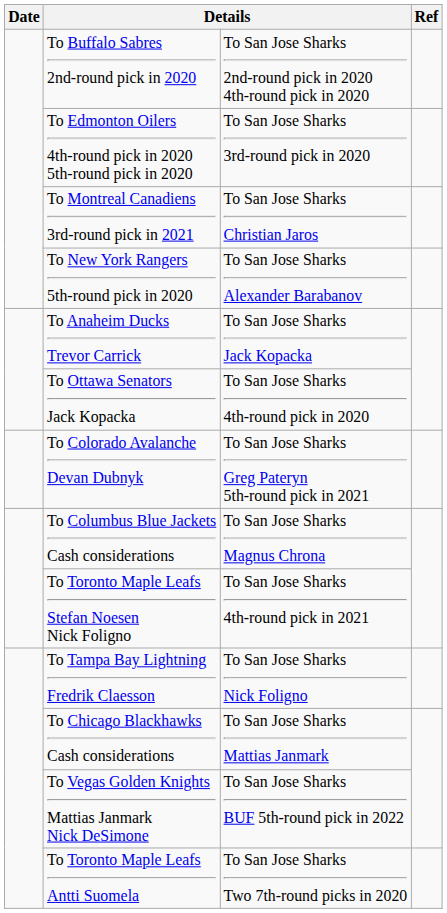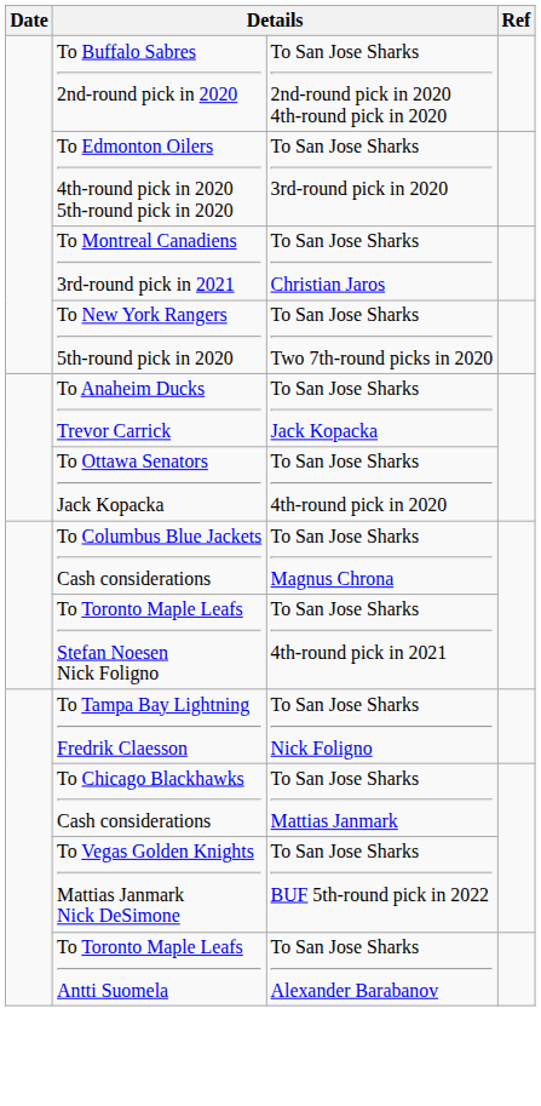 <table class="wikitable">
 <tr>
 <th>Date</th>
 <th colspan="2">Details</th>
 <th>Ref</th>
 </tr>
 <tr>
 <td rowspan=4></td>
 <td valign="top">To <a href='#'>Buffalo Sabres</a><hr>2nd-round pick in <a href='#'>2020</a></td>
 <td valign="top">To San Jose Sharks<hr>2nd-round pick in 2020<br>4th-round pick in 2020</td>
 <td></td>
 </tr>
 <tr>
 <td valign="top">To <a href='#'>Edmonton Oilers</a><hr>4th-round pick in 2020<br>5th-round pick in 2020</td>
 <td valign="top">To San Jose Sharks<hr>3rd-round pick in 2020</td>
 <td></td>
 </tr>
 <tr>
 <td valign="top">To <a href='#'>Montreal Canadiens</a><hr>3rd-round pick in <a href='#'>2021</a></td>
 <td valign="top">To San Jose Sharks<hr><a href='#'>Christian Jaros</a></td>
 <td></td>
 </tr>
 <tr>
 <td valign="top">To <a href='#'>New York Rangers</a><hr>5th-round pick in 2020</td>
-<td valign="top">To San Jose Sharks<hr><a href='#'>Alexander Barabanov</a></td>
+<td valign="top">To San Jose Sharks<hr>Two 7th-round picks in 2020</td>
 <td></td>
 </tr>
 <tr>
 <td rowspan=2></td>
 <td valign="top">To <a href='#'>Anaheim Ducks</a><hr><a href='#'>Trevor Carrick</a></td>
 <td valign="top">To San Jose Sharks<hr><a href='#'>Jack Kopacka</a></td>
 <td rowspan=2></td>
 </tr>
 <tr>
 <td valign="top">To <a href='#'>Ottawa Senators</a><hr>Jack Kopacka</td>
 <td valign="top">To San Jose Sharks<hr>4th-round pick in 2020</td>
-</tr>
-<tr>
-<td rowspan=1></td>
-<td valign="top">To <a href='#'>Colorado Avalanche</a><hr><a href='#'>Devan Dubnyk</a></td>
-<td valign="top">To San Jose Sharks<hr><a href='#'>Greg Pateryn</a><br>5th-round pick in 2021</td>
-<td></td>
 </tr>
 <tr>
 <td rowspan=2></td>
 <td valign="top">To <a href='#'>Columbus Blue Jackets</a><hr>Cash considerations</td>
 <td valign="top">To San Jose Sharks<hr><a href='#'>Magnus Chrona</a></td>
 <td rowspan=2></td>
 </tr>
 <tr>
 <td valign="top">To <a href='#'>Toronto Maple Leafs</a><hr><a href='#'>Stefan Noesen</a><br>Nick Foligno</td>
 <td valign="top">To San Jose Sharks<hr>4th-round pick in 2021</td>
 </tr>
 <tr>
 <td rowspan=4></td>
 <td valign="top">To <a href='#'>Tampa Bay Lightning</a><hr> <a href='#'>Fredrik Claesson</a></td>
 <td valign="top">To San Jose Sharks<hr><a href='#'>Nick Foligno</a></td>
 <td></td>
 </tr>
 <tr>
 <td valign="top">To <a href='#'>Chicago Blackhawks</a><hr>Cash considerations</td>
 <td valign="top">To San Jose Sharks<hr><a href='#'>Mattias Janmark</a></td>
 <td rowspan=2></td>
 </tr>
 <tr>
 <td valign="top">To <a href='#'>Vegas Golden Knights</a><hr>Mattias Janmark<br><a href='#'>Nick DeSimone</a></td>
 <td valign="top">To San Jose Sharks<hr><a href='#'>BUF</a> 5th-round pick in 2022</td>
 </tr>
 <tr>
 <td valign="top">To <a href='#'>Toronto Maple Leafs</a><hr><a href='#'>Antti Suomela</a></td>
-<td valign="top">To San Jose Sharks<hr>Two 7th-round picks in 2020</td>
+<td valign="top">To San Jose Sharks<hr><a href='#'>Alexander Barabanov</a></td>
 <td></td>
 </tr>
 </table>
